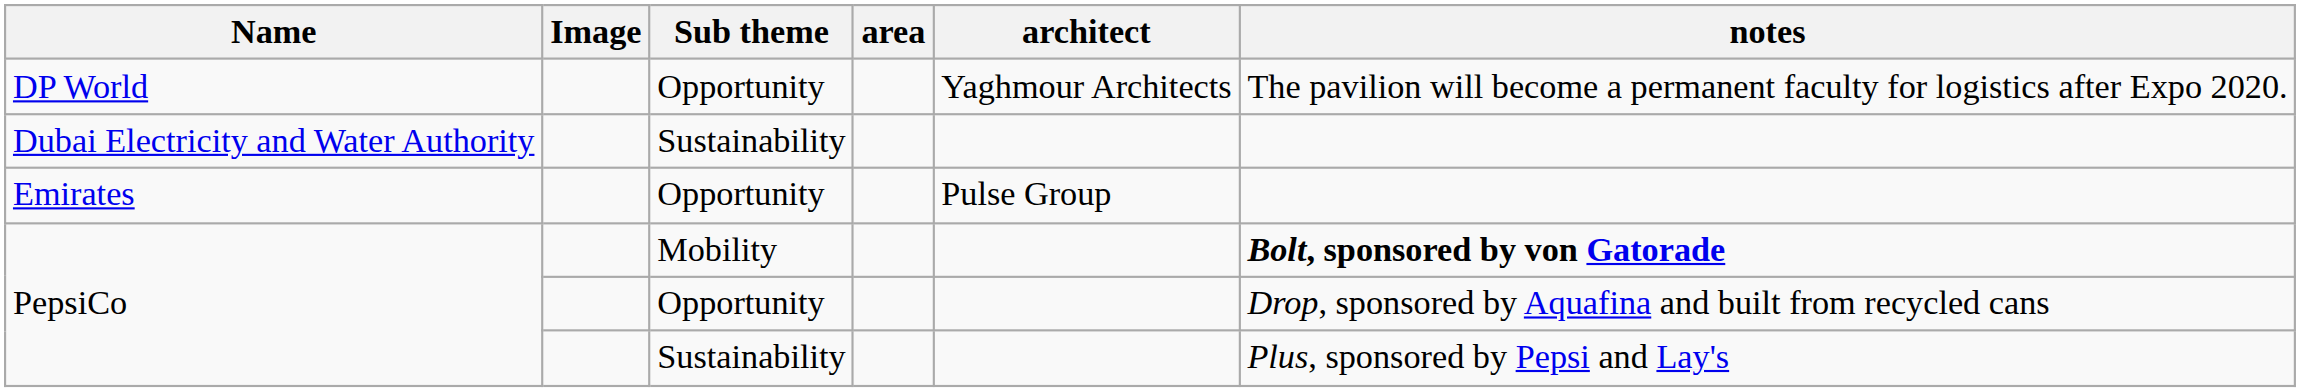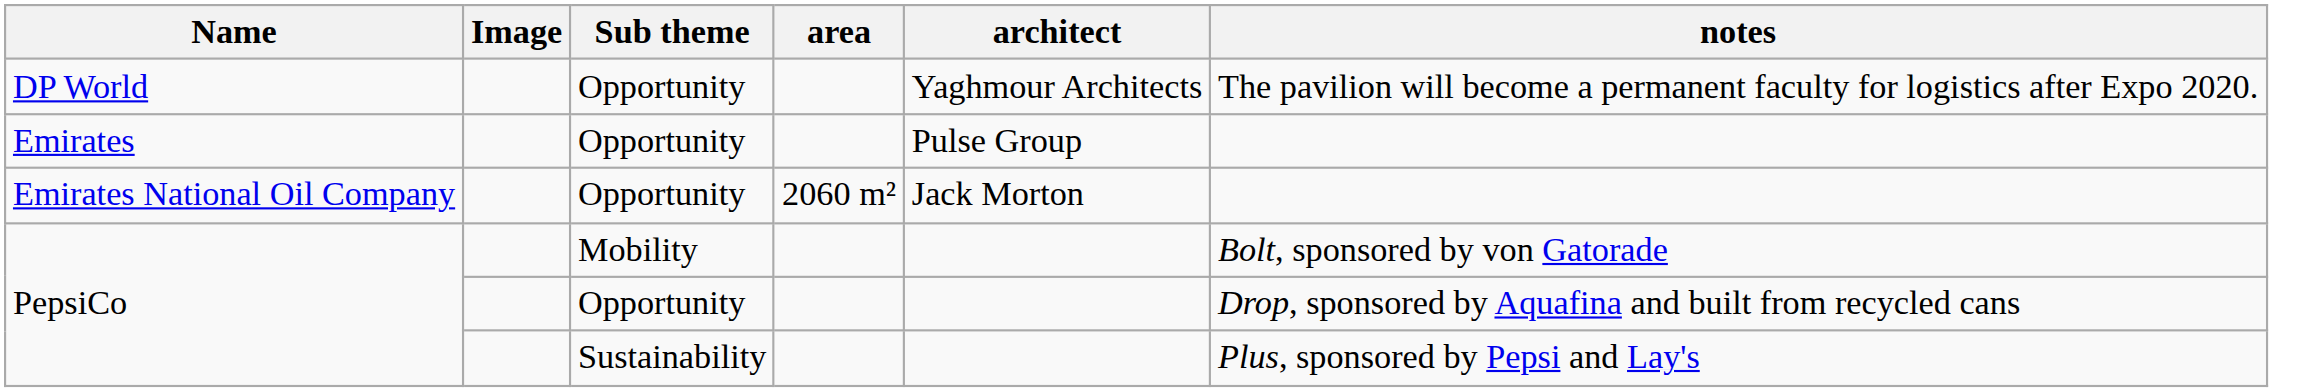 <table class="sortable wikitable">
 <tr style="background:#ececec;">
 <th>Name</th>
 <th>Image</th>
 <th>Sub theme</th>
 <th>area</th>
 <th>architect</th>
 <th>notes</th>
 </tr>
 <tr>
 <td><a href='#'>DP World</a></td>
 <td></td>
 <td>Opportunity</td>
 <td></td>
 <td>Yaghmour Architects</td>
 <td>The pavilion will become a permanent faculty for logistics after Expo 2020.</td>
 </tr>
 <tr>
-<td><a href='#'>Dubai Electricity and Water Authority</a></td>
-<td></td>
-<td>Sustainability</td>
-<td></td>
-<td></td>
-<td></td>
-</tr>
-<tr>
 <td><a href='#'>Emirates</a></td>
 <td></td>
 <td>Opportunity</td>
 <td></td>
 <td>Pulse Group</td>
 <td></td>
 </tr>
 <tr>
+<td><a href='#'>Emirates National Oil Company</a></td>
+<td></td>
+<td>Opportunity</td>
+<td>2060 m²</td>
+<td>Jack Morton</td>
+<td></td>
+</tr>
+<tr>
 <td scope="col" rowspan="3">PepsiCo</td>
 <td></td>
 <td>Mobility</td>
 <td></td>
 <td></td>
-<td><strong><em>Bolt</em>, sponsored by von <a href='#'>Gatorade</a></strong></td>
+<td><em>Bolt</em>, sponsored by von <a href='#'>Gatorade</a></td>
 </tr>
 <tr>
 <td></td>
 <td>Opportunity</td>
 <td></td>
 <td></td>
 <td><em>Drop</em>, sponsored by <a href='#'>Aquafina</a> and built from recycled cans</td>
 </tr>
 <tr>
 <td></td>
 <td>Sustainability</td>
 <td></td>
 <td></td>
 <td><em>Plus</em>, sponsored by <a href='#'>Pepsi</a> and <a href='#'>Lay's</a></td>
 </tr>
 </table>
